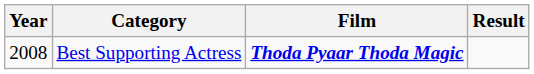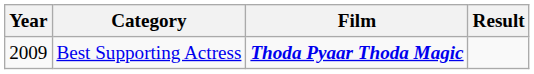 <table class="wikitable" style="font-size: 90%;">
 <tr>
 <th>Year</th>
 <th>Category</th>
 <th>Film</th>
 <th>Result</th>
 </tr>
 <tr>
-<td>2008</td>
+<td>2009</td>
 <td><a href='#'>Best Supporting Actress</a></td>
 <td><strong><em><a href='#'>Thoda Pyaar Thoda Magic</a></em></strong></td>
 <td></td>
 </tr>
 </table>
